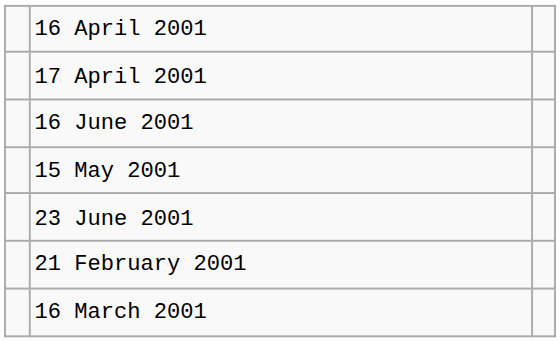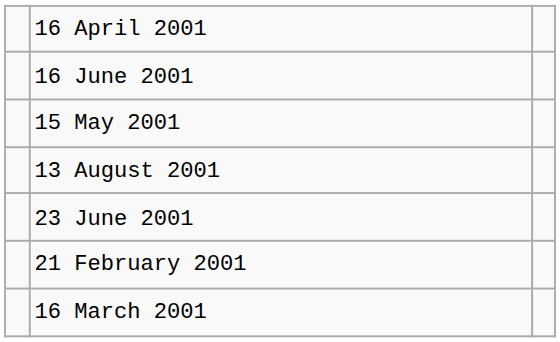 <table class="wikitable" style="font-size: 89%; float: left; width: 25em; margin-right: 1em; line-height: 1.65em !important; height: 110px;">
 <tr>
 <td></td>
 <td>16 April 2001</td>
-<td></td>
-</tr>
-<tr>
-<td></td>
-<td>17 April 2001</td>
 <td></td>
 </tr>
 <tr>
 <td></td>
 <td>16 June 2001</td>
 <td></td>
 </tr>
 <tr>
 <td></td>
 <td>15 May 2001</td>
+<td></td>
+</tr>
+<tr>
+<td></td>
+<td>13 August 2001</td>
 <td></td>
 </tr>
 <tr>
 <td></td>
 <td>23 June 2001</td>
 <td></td>
 </tr>
 <tr>
 <td></td>
 <td>21 February 2001</td>
 <td></td>
 </tr>
 <tr>
 <td></td>
 <td>16 March 2001</td>
 <td></td>
 </tr>
 </table>
